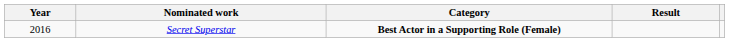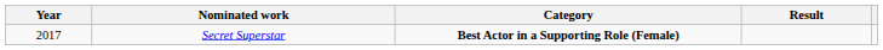 <table width="70%" class="wikitable plainrowheaders sortable">
 <tr>
 <th width="10%">Year</th>
 <th width="35%">Nominated work</th>
 <th width="40%">Category</th>
 <th width="15%">Result</th>
 <th scope="col" class="unsortable"></th>
 </tr>
 <tr>
-<td align="center">2016</td>
+<td align="center">2017</td>
 <td align="center"><em><a href='#'>Secret Superstar</a></em></td>
 <td align="center"><strong>Best Actor in a Supporting Role (Female)</strong></td>
 <td></td>
 <td style="text-align:center;"></td>
 </tr>
 </table>
